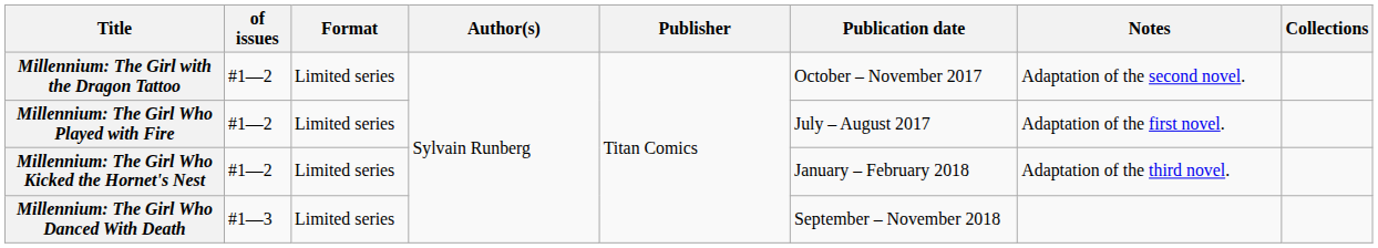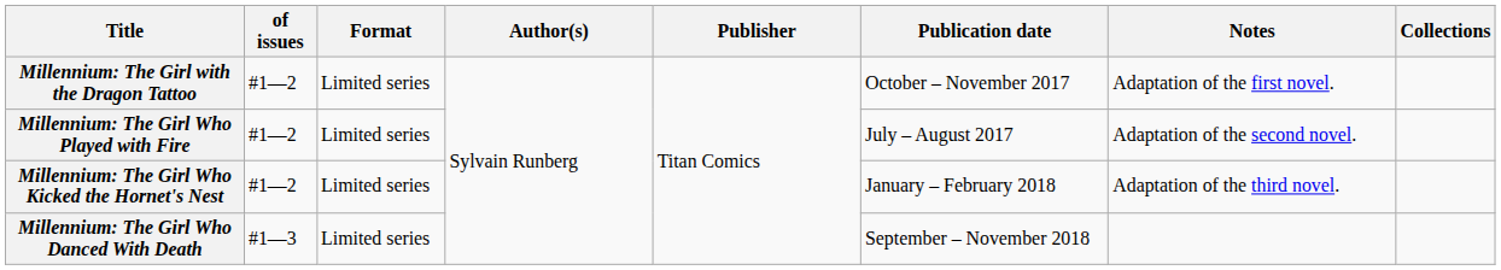 <table class="wikitable">
 <tr>
 <th>Title</th>
 <th style="width:40pt"> of issues</th>
 <th style="width:75pt">Format</th>
 <th style="width:125pt">Author(s)</th>
 <th style="width:125pt">Publisher</th>
 <th style="width:150pt">Publication date</th>
 <th style="width:175pt">Notes</th>
 <th>Collections</th>
 </tr>
 <tr>
 <th><em>Millennium: The Girl with the Dragon Tattoo</em></th>
 <td>#1—2</td>
 <td>Limited series</td>
 <td rowspan="4">Sylvain Runberg</td>
 <td rowspan="4">Titan Comics</td>
 <td>October – November 2017</td>
-<td>Adaptation of the <a href='#'>second novel</a>.</td>
+<td>Adaptation of the <a href='#'>first novel</a>.</td>
 <td></td>
 </tr>
 <tr>
 <th><em>Millennium: The Girl Who Played with Fire</em></th>
 <td>#1—2</td>
 <td>Limited series</td>
 <td>July – August 2017</td>
-<td>Adaptation of the <a href='#'>first novel</a>.</td>
+<td>Adaptation of the <a href='#'>second novel</a>.</td>
 <td></td>
 </tr>
 <tr>
 <th><em>Millennium: The Girl Who Kicked the Hornet's Nest</em></th>
 <td>#1—2</td>
 <td>Limited series</td>
 <td>January – February 2018</td>
 <td>Adaptation of the <a href='#'>third novel</a>.</td>
 <td></td>
 </tr>
 <tr>
 <th><em>Millennium: The Girl Who Danced With Death</em></th>
 <td>#1—3</td>
 <td>Limited series</td>
 <td>September – November 2018</td>
 <td></td>
 <td></td>
 </tr>
 </table>
